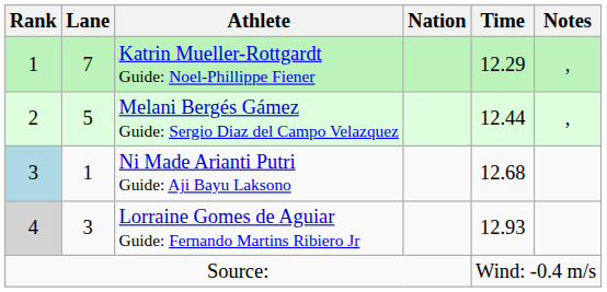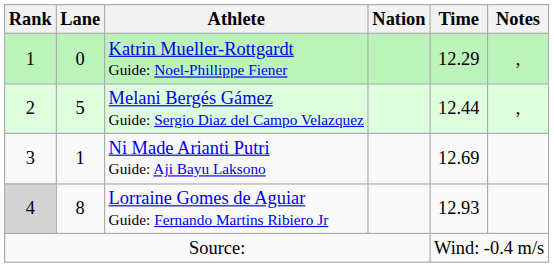 <table class="wikitable sortable" style="text-align:center">
 <tr>
 <th scope="col">Rank</th>
 <th scope="col">Lane</th>
 <th scope="col">Athlete</th>
 <th scope="col">Nation</th>
 <th scope="col">Time</th>
 <th scope="col">Notes</th>
 </tr>
 <tr bgcolor=bbf3bb>
 <td>1</td>
-<td>7</td>
+<td>0</td>
 <td align=left><a href='#'>Katrin Mueller-Rottgardt</a><br><small>Guide: <a href='#'>Noel-Phillippe Fiener</a></small></td>
 <td align=left></td>
 <td>12.29</td>
 <td>, </td>
 </tr>
 <tr bgcolor=ddffdd>
 <td>2</td>
 <td>5</td>
 <td align=left><a href='#'>Melani Bergés Gámez</a><br><small>Guide: <a href='#'>Sergio Diaz del Campo Velazquez</a></small></td>
 <td align=left></td>
 <td>12.44</td>
 <td>, </td>
 </tr>
 <tr>
-<td style="background: lightblue;">3</td>
+<td>3</td>
 <td>1</td>
 <td align=left><a href='#'>Ni Made Arianti Putri</a><br><small>Guide: <a href='#'>Aji Bayu Laksono</a></small></td>
 <td align=left></td>
-<td>12.68</td>
+<td>12.69</td>
 <td></td>
 </tr>
 <tr>
 <td style="background: lightgrey;">4</td>
-<td>3</td>
+<td>8</td>
 <td align=left><a href='#'>Lorraine Gomes de Aguiar</a><br><small>Guide: <a href='#'>Fernando Martins Ribiero Jr</a></small></td>
 <td align=left></td>
 <td>12.93</td>
 <td></td>
 </tr>
 <tr class="sortbottom">
 <td colspan=4>Source:</td>
 <td colspan="2">Wind: -0.4 m/s</td>
 </tr>
 </table>
